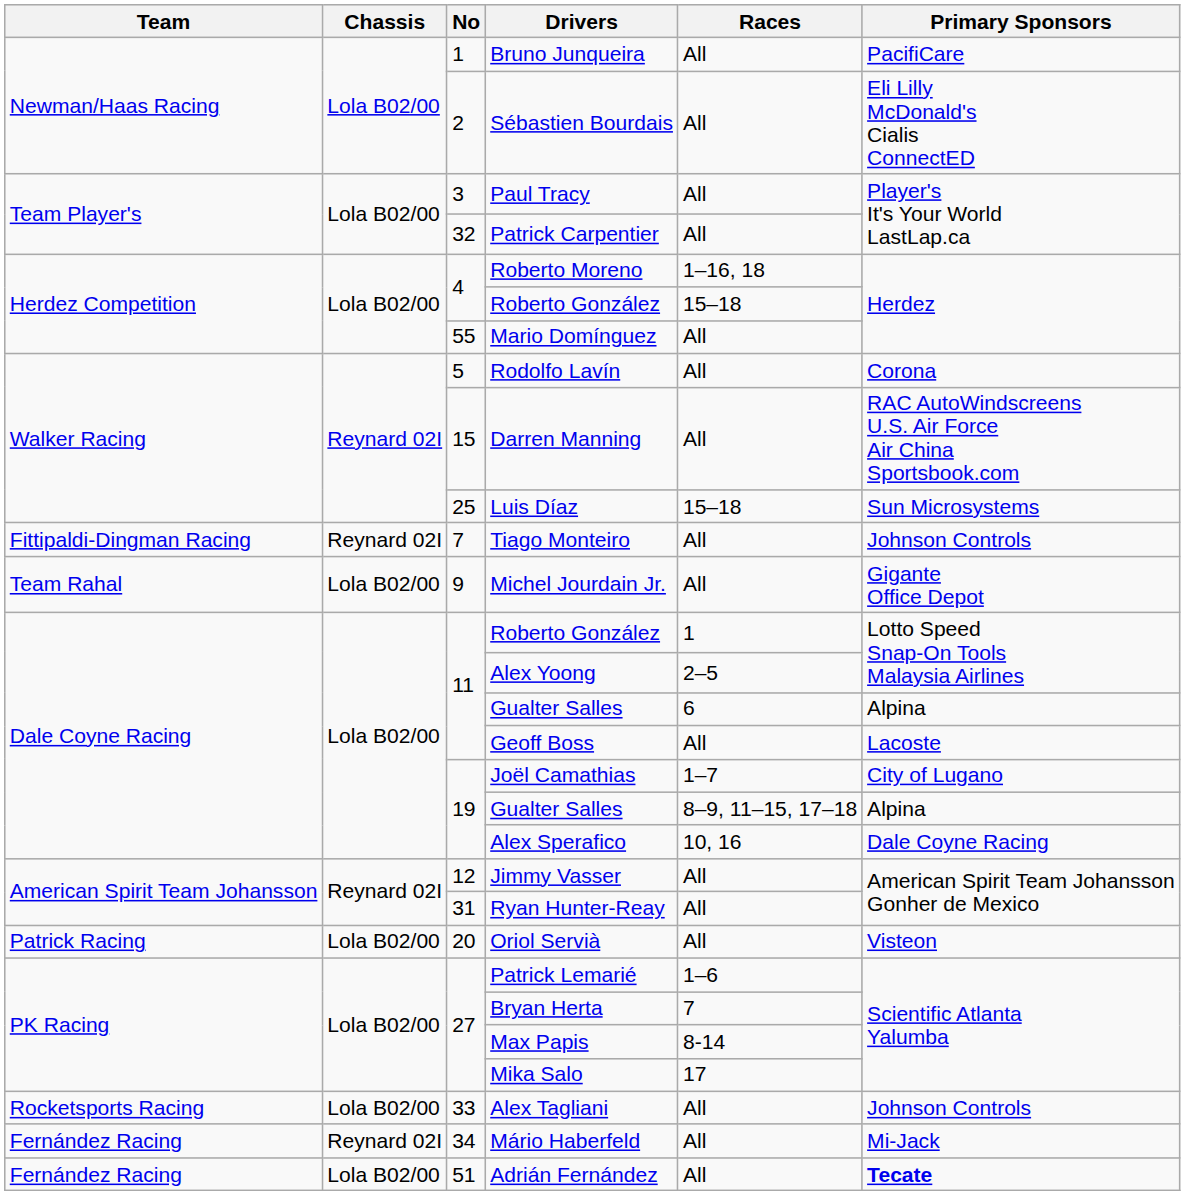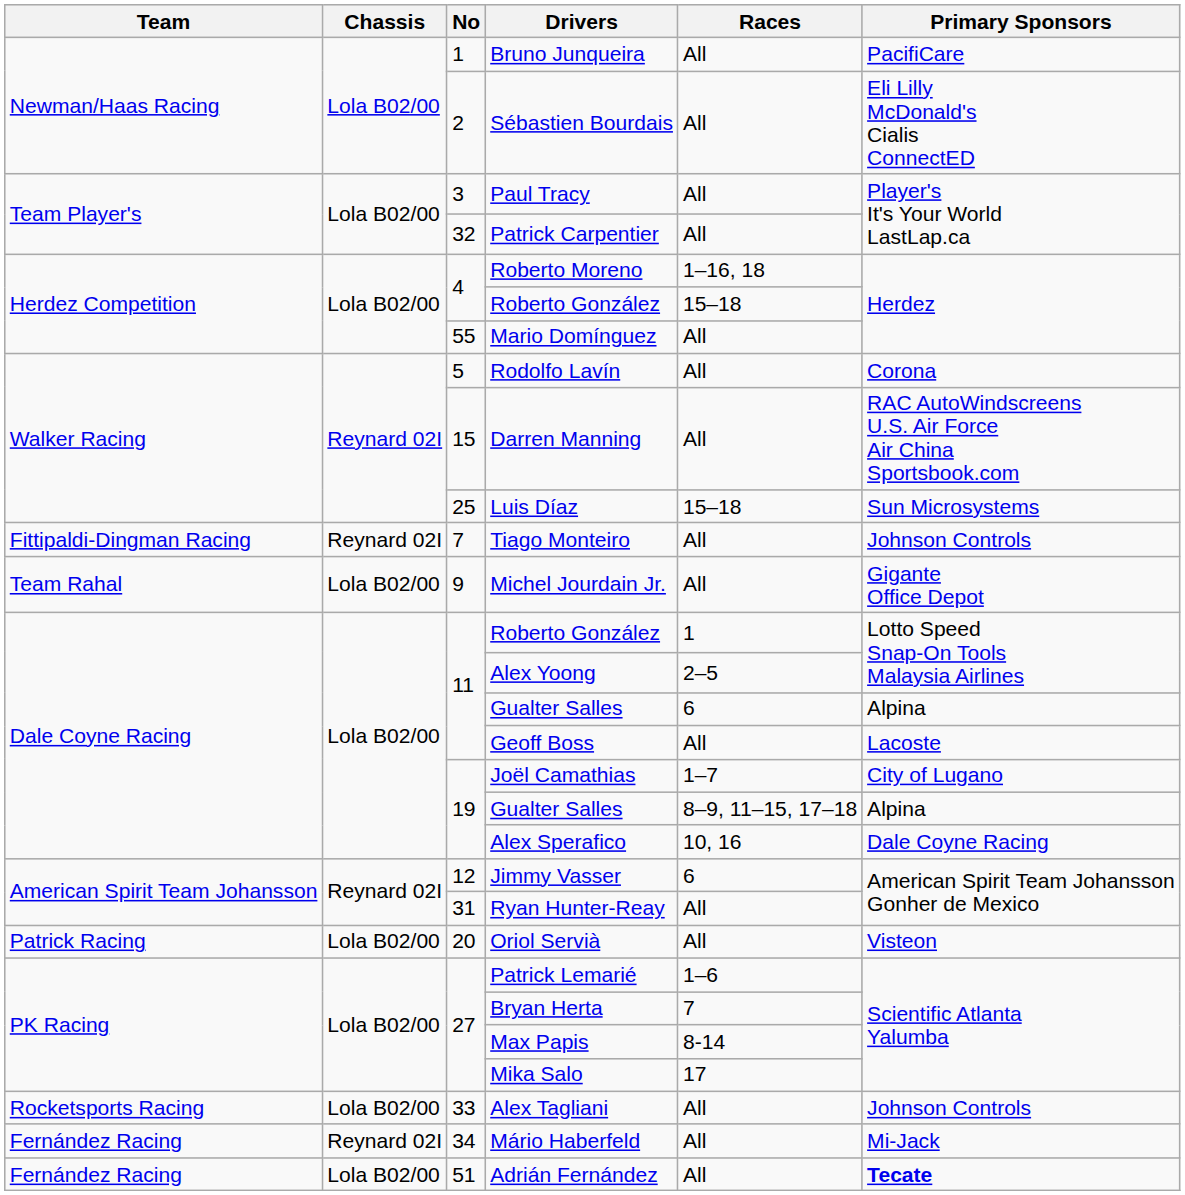 <table class="wikitable" style="font-size: 85%;">
 <tr>
 <th>Team</th>
 <th>Chassis</th>
 <th>No</th>
 <th>Drivers</th>
 <th>Races</th>
 <th>Primary Sponsors</th>
 </tr>
 <tr>
 <td rowspan=2> <a href='#'>Newman/Haas Racing</a></td>
 <td rowspan=2><a href='#'>Lola B02/00</a></td>
 <td>1</td>
 <td> <a href='#'>Bruno Junqueira</a></td>
 <td>All</td>
 <td><a href='#'>PacifiCare</a></td>
 </tr>
 <tr>
 <td>2</td>
 <td nowrap> <a href='#'>Sébastien Bourdais</a> </td>
 <td>All</td>
 <td><a href='#'>Eli Lilly</a> <small></small><br><a href='#'>McDonald's</a> <small></small><br>Cialis <small></small><br><a href='#'>ConnectED</a> <small></small></td>
 </tr>
 <tr>
 <td rowspan=2> <a href='#'>Team Player's</a></td>
 <td rowspan=2>Lola B02/00</td>
 <td>3</td>
 <td> <a href='#'>Paul Tracy</a></td>
 <td>All</td>
 <td rowspan=2><a href='#'>Player's</a> <small></small><br>It's Your World <small></small><br>LastLap.ca<small></small></td>
 </tr>
 <tr>
 <td>32</td>
 <td> <a href='#'>Patrick Carpentier</a></td>
 <td>All</td>
 </tr>
 <tr>
 <td rowspan=3> <a href='#'>Herdez Competition</a></td>
 <td rowspan=3>Lola B02/00</td>
 <td rowspan=2>4</td>
 <td> <a href='#'>Roberto Moreno</a></td>
 <td>1–16, 18</td>
 <td rowspan=3><a href='#'>Herdez</a></td>
 </tr>
 <tr>
 <td> <a href='#'>Roberto González</a> </td>
 <td>15–18</td>
 </tr>
 <tr>
 <td>55</td>
 <td> <a href='#'>Mario Domínguez</a></td>
 <td>All</td>
 </tr>
 <tr>
 <td rowspan="3"> <a href='#'>Walker Racing</a></td>
 <td rowspan="3"><a href='#'>Reynard 02I</a></td>
 <td>5</td>
 <td> <a href='#'>Rodolfo Lavín</a> </td>
 <td>All</td>
 <td><a href='#'>Corona</a></td>
 </tr>
 <tr>
 <td>15</td>
 <td> <a href='#'>Darren Manning</a> </td>
 <td>All</td>
 <td><a href='#'>RAC AutoWindscreens</a> <small></small><br><a href='#'>U.S. Air Force</a> <small></small><br><a href='#'>Air China</a> <small></small><br><a href='#'>Sportsbook.com</a> </td>
 </tr>
 <tr>
 <td>25</td>
 <td> <a href='#'>Luis Díaz</a> </td>
 <td>15–18</td>
 <td><a href='#'>Sun Microsystems</a></td>
 </tr>
 <tr>
 <td> <a href='#'>Fittipaldi-Dingman Racing</a></td>
 <td>Reynard 02I</td>
 <td>7</td>
 <td> <a href='#'>Tiago Monteiro</a> </td>
 <td>All</td>
 <td><a href='#'>Johnson Controls</a></td>
 </tr>
 <tr>
 <td> <a href='#'>Team Rahal</a></td>
 <td>Lola B02/00</td>
 <td>9</td>
 <td> <a href='#'>Michel Jourdain Jr.</a></td>
 <td>All</td>
 <td><a href='#'>Gigante</a> <small></small><br><a href='#'>Office Depot</a> <small></small></td>
 </tr>
 <tr>
 <td rowspan=7> <a href='#'>Dale Coyne Racing</a></td>
 <td rowspan=7>Lola B02/00</td>
 <td rowspan=4>11</td>
 <td> <a href='#'>Roberto González</a> </td>
 <td>1</td>
 <td rowspan=2>Lotto Speed <small></small><br><a href='#'>Snap-On Tools</a> <small></small><br> <a href='#'>Malaysia Airlines</a> <small></small></td>
 </tr>
 <tr>
 <td> <a href='#'>Alex Yoong</a> </td>
 <td>2–5</td>
 </tr>
 <tr>
 <td> <a href='#'>Gualter Salles</a></td>
 <td>6</td>
 <td>Alpina</td>
 </tr>
 <tr>
 <td> <a href='#'>Geoff Boss</a> </td>
 <td>All</td>
 <td><a href='#'>Lacoste</a></td>
 </tr>
 <tr>
 <td rowspan=3>19</td>
 <td> <a href='#'>Joël Camathias</a> </td>
 <td>1–7</td>
 <td><a href='#'>City of Lugano</a></td>
 </tr>
 <tr>
 <td> <a href='#'>Gualter Salles</a></td>
 <td nowrap>8–9, 11–15, 17–18</td>
 <td>Alpina</td>
 </tr>
 <tr>
 <td> <a href='#'>Alex Sperafico</a> </td>
 <td>10, 16</td>
 <td><a href='#'>Dale Coyne Racing</a></td>
 </tr>
 <tr>
 <td rowspan=2 nowrap> <a href='#'>American Spirit Team Johansson</a></td>
 <td rowspan=2 nowrap>Reynard 02I</td>
 <td>12</td>
 <td> <a href='#'>Jimmy Vasser</a></td>
-<td>All</td>
+<td>6</td>
 <td rowspan=2 nowrap>American Spirit Team Johansson <small></small><br>Gonher de Mexico <small></small></td>
 </tr>
 <tr>
 <td>31</td>
 <td nowrap> <a href='#'>Ryan Hunter-Reay</a> </td>
 <td>All</td>
 </tr>
 <tr>
 <td> <a href='#'>Patrick Racing</a></td>
 <td>Lola B02/00</td>
 <td>20</td>
 <td> <a href='#'>Oriol Servià</a></td>
 <td>All</td>
 <td><a href='#'>Visteon</a></td>
 </tr>
 <tr>
 <td rowspan=4> <a href='#'>PK Racing</a></td>
 <td rowspan=4>Lola B02/00</td>
 <td rowspan=4>27</td>
 <td> <a href='#'>Patrick Lemarié</a> </td>
 <td>1–6</td>
 <td rowspan=4><a href='#'>Scientific Atlanta</a> <small></small><br><a href='#'>Yalumba</a> <small></small></td>
 </tr>
 <tr>
 <td> <a href='#'>Bryan Herta</a></td>
 <td>7</td>
 </tr>
 <tr>
 <td> <a href='#'>Max Papis</a></td>
 <td>8-14</td>
 </tr>
 <tr>
 <td> <a href='#'>Mika Salo</a> </td>
 <td>17</td>
 </tr>
 <tr>
 <td> <a href='#'>Rocketsports Racing</a></td>
 <td>Lola B02/00</td>
 <td>33</td>
 <td> <a href='#'>Alex Tagliani</a></td>
 <td>All</td>
 <td><a href='#'>Johnson Controls</a></td>
 </tr>
 <tr>
 <td> <a href='#'>Fernández Racing</a></td>
 <td>Reynard 02I</td>
 <td>34</td>
 <td> <a href='#'>Mário Haberfeld</a> </td>
 <td>All</td>
 <td><a href='#'>Mi-Jack</a></td>
 </tr>
 <tr>
 <td> <a href='#'>Fernández Racing</a></td>
 <td>Lola B02/00</td>
 <td>51</td>
 <td> <a href='#'>Adrián Fernández</a></td>
 <td>All</td>
 <td><strong><a href='#'>Tecate</a></strong></td>
 </tr>
 <tr>
 </tr>
 </table>
